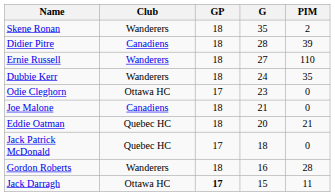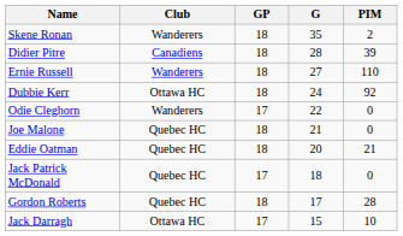 <table class="wikitable" style="text-align:center;">
 <tr>
 <th style="width:9em">Name</th>
 <th style="width:9em">Club</th>
 <th style="width:4em">GP</th>
 <th style="width:4em">G</th>
 <th style="width:4em">PIM</th>
 </tr>
 <tr>
 <td align="left"><a href='#'>Skene Ronan</a></td>
 <td>Wanderers</td>
 <td>18</td>
 <td>35</td>
 <td>2</td>
 </tr>
 <tr>
 <td align="left"><a href='#'>Didier Pitre</a></td>
 <td><a href='#'>Canadiens</a></td>
 <td>18</td>
 <td>28</td>
 <td>39</td>
 </tr>
 <tr>
 <td align="left"><a href='#'>Ernie Russell</a></td>
 <td><a href='#'>Wanderers</a></td>
 <td>18</td>
 <td>27</td>
 <td>110</td>
 </tr>
 <tr>
 <td align="left"><a href='#'>Dubbie Kerr</a></td>
-<td>Wanderers</td>
+<td>Ottawa HC</td>
 <td>18</td>
 <td>24</td>
-<td>35</td>
+<td>92</td>
 </tr>
 <tr>
 <td align="left"><a href='#'>Odie Cleghorn</a></td>
-<td>Ottawa HC</td>
+<td>Wanderers</td>
 <td>17</td>
-<td>23</td>
+<td>22</td>
 <td>0</td>
 </tr>
 <tr>
 <td align="left"><a href='#'>Joe Malone</a></td>
-<td><a href='#'>Canadiens</a></td>
+<td>Quebec HC</td>
 <td>18</td>
 <td>21</td>
 <td>0</td>
 </tr>
 <tr>
 <td align="left"><a href='#'>Eddie Oatman</a></td>
 <td>Quebec HC</td>
 <td>18</td>
 <td>20</td>
 <td>21</td>
 </tr>
 <tr>
 <td align="left"><a href='#'>Jack Patrick McDonald</a></td>
 <td>Quebec HC</td>
 <td>17</td>
 <td>18</td>
 <td>0</td>
 </tr>
 <tr>
 <td align="left"><a href='#'>Gordon Roberts</a></td>
-<td>Wanderers</td>
+<td>Quebec HC</td>
 <td>18</td>
-<td>16</td>
+<td>17</td>
 <td>28</td>
 </tr>
 <tr>
 <td align="left"><a href='#'>Jack Darragh</a></td>
 <td>Ottawa HC</td>
-<td><strong>17</strong></td>
+<td>17</td>
 <td>15</td>
-<td>11</td>
+<td>10</td>
 </tr>
 </table>
